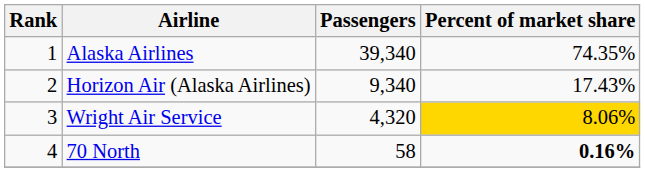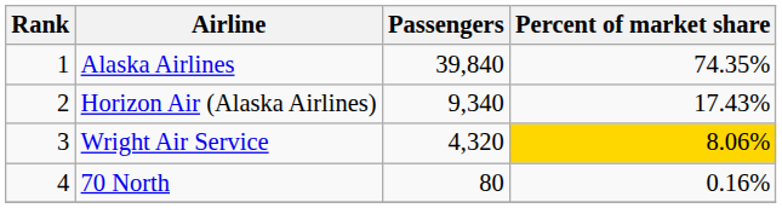 <table class="wikitable">
 <tr>
 <th>Rank</th>
 <th>Airline</th>
 <th>Passengers</th>
 <th>Percent of market share</th>
 </tr>
 <tr>
 <td align=right>1</td>
 <td><a href='#'>Alaska Airlines</a></td>
-<td align=right>39,340</td>
+<td align=right>39,840</td>
 <td align=right>74.35%</td>
 </tr>
 <tr>
 <td align=right>2</td>
 <td><a href='#'>Horizon Air</a> (Alaska Airlines)</td>
 <td align=right>9,340</td>
 <td align=right>17.43%</td>
 </tr>
 <tr>
 <td align=right>3</td>
 <td><a href='#'>Wright Air Service</a></td>
 <td align=right>4,320</td>
 <td align=right style="background: gold;">8.06%</td>
 </tr>
 <tr>
 <td align=right>4</td>
 <td><a href='#'>70 North</a> </td>
-<td align=right>58</td>
-<td align=right><strong>0.16%</strong></td>
+<td align=right>80</td>
+<td align=right>0.16%</td>
 </tr>
 <tr>
 </tr>
 </table>
